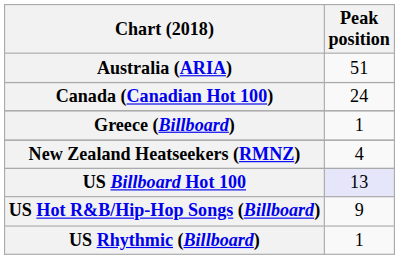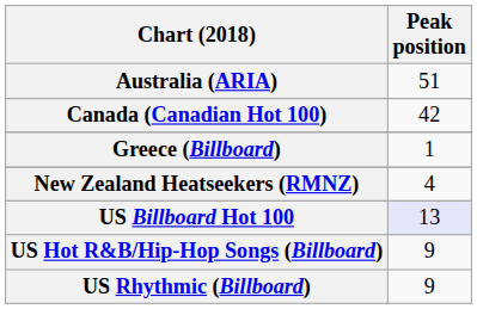 <table class="wikitable sortable plainrowheaders" style="text-align:center">
 <tr>
 <th scope="col">Chart (2018)</th>
 <th scope="col">Peak<br> position</th>
 </tr>
 <tr>
 <th scope="row">Australia (<a href='#'>ARIA</a>)</th>
 <td>51</td>
 </tr>
 <tr>
 </tr>
 <tr>
 </tr>
 <tr>
 <th scope="row">Canada (<a href='#'>Canadian Hot 100</a>)</th>
-<td>24</td>
+<td>42</td>
 </tr>
 <tr>
 </tr>
 <tr>
 </tr>
 <tr>
 <th scope="row">Greece (<em><a href='#'>Billboard</a></em>)</th>
 <td>1</td>
 </tr>
 <tr>
 </tr>
 <tr>
 </tr>
 <tr>
 </tr>
 <tr>
 </tr>
 <tr>
 <th scope="row">New Zealand Heatseekers (<a href='#'>RMNZ</a>)</th>
 <td>4</td>
 </tr>
 <tr>
 </tr>
 <tr>
 </tr>
 <tr>
 </tr>
 <tr>
 </tr>
 <tr>
 </tr>
 <tr>
 </tr>
 <tr>
 </tr>
 <tr>
 <th scope="row">US <a href='#'><em>Billboard</em> Hot 100</a></th>
 <td style="background: lavender;">13</td>
 </tr>
 <tr>
 <th scope="row">US <a href='#'>Hot R&B/Hip-Hop Songs</a> (<em><a href='#'>Billboard</a></em>)</th>
 <td>9</td>
 </tr>
 <tr>
 <th scope="row">US <a href='#'>Rhythmic</a> (<em><a href='#'>Billboard</a></em>)</th>
-<td>1</td>
+<td>9</td>
 </tr>
 </table>
